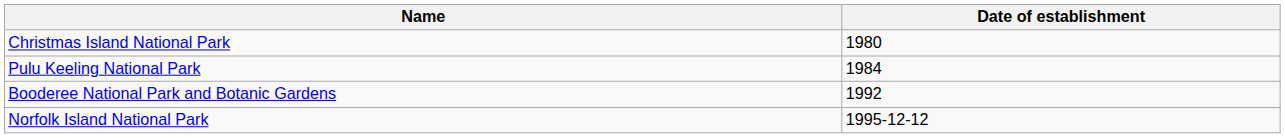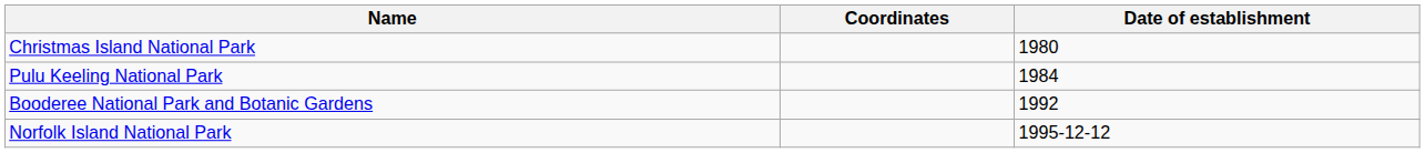 <table class='wikitable sortable' style="width:100%">
 <tr>
 <th>Name</th>
+<th>Coordinates</th>
 <th>Date of establishment</th>
 </tr>
 <tr>
 <td><a href='#'>Christmas Island National Park</a></td>
+<td></td>
 <td>1980</td>
 </tr>
 <tr>
 <td><a href='#'>Pulu Keeling National Park</a></td>
+<td></td>
 <td>1984</td>
 </tr>
 <tr>
 <td><a href='#'>Booderee National Park and Botanic Gardens</a></td>
+<td></td>
 <td>1992</td>
 </tr>
 <tr>
 <td><a href='#'>Norfolk Island National Park</a></td>
+<td></td>
 <td>1995-12-12</td>
 </tr>
 </table>
